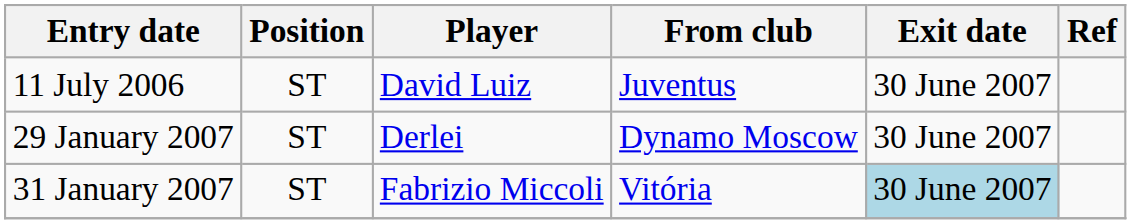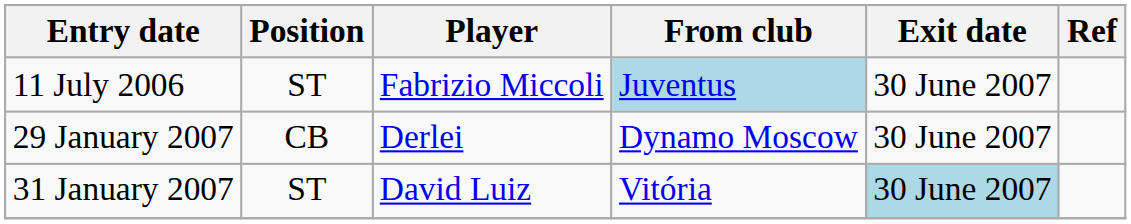 <table class="wikitable sortable">
 <tr>
 <th>Entry date</th>
 <th>Position</th>
 <th>Player</th>
 <th>From club</th>
 <th>Exit date</th>
 <th>Ref</th>
 </tr>
 <tr>
 <td>11 July 2006</td>
 <td style="text-align:center;">ST</td>
-<td style="text-align:left;"><a href='#'>David Luiz</a></td>
-<td style="text-align:left;"><a href='#'>Juventus</a></td>
+<td style="text-align:left;"><a href='#'>Fabrizio Miccoli</a></td>
+<td style="background: lightblue; text-align:left;"><a href='#'>Juventus</a></td>
 <td>30 June 2007</td>
 <td></td>
 </tr>
 <tr>
 <td>29 January 2007</td>
-<td style="text-align:center;">ST</td>
+<td style="text-align:center;">CB</td>
 <td style="text-align:left;"><a href='#'>Derlei</a></td>
 <td style="text-align:left;"><a href='#'>Dynamo Moscow</a></td>
 <td>30 June 2007</td>
 <td></td>
 </tr>
 <tr>
 <td>31 January 2007</td>
 <td style="text-align:center;">ST</td>
-<td style="text-align:left;"><a href='#'>Fabrizio Miccoli</a></td>
+<td style="text-align:left;"><a href='#'>David Luiz</a></td>
 <td style="text-align:left;"><a href='#'>Vitória</a></td>
 <td style="background: lightblue;">30 June 2007</td>
 <td></td>
 </tr>
 <tr>
 </tr>
 </table>
